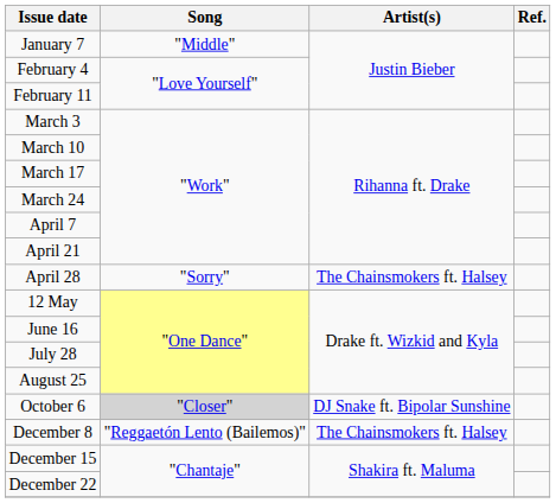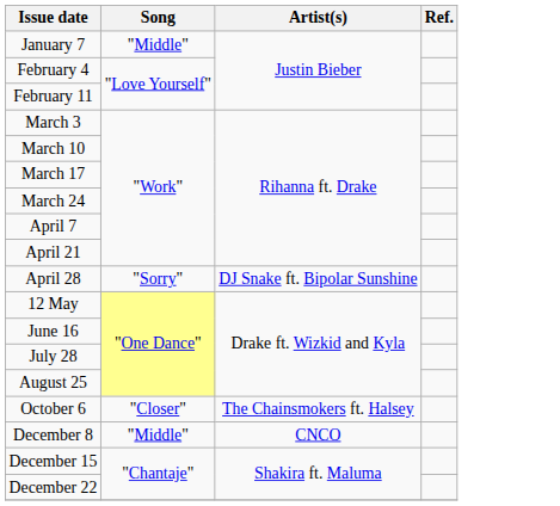 <table class="wikitable" style="text-align: center;">
 <tr>
 <th>Issue date</th>
 <th>Song</th>
 <th>Artist(s)</th>
 <th>Ref.</th>
 </tr>
 <tr>
 <td>January 7</td>
 <td>"<a href='#'>Middle</a>"</td>
 <td rowspan="3"><a href='#'>Justin Bieber</a></td>
 <td></td>
 </tr>
 <tr>
 <td>February 4</td>
 <td rowspan="2">"<a href='#'>Love Yourself</a>"</td>
 <td></td>
 </tr>
 <tr>
 <td>February 11</td>
 <td></td>
 </tr>
 <tr>
 <td>March 3</td>
 <td rowspan="6">"<a href='#'>Work</a>"</td>
 <td rowspan="6"><a href='#'>Rihanna</a> ft. <a href='#'>Drake</a></td>
 <td></td>
 </tr>
 <tr>
 <td>March 10</td>
 <td></td>
 </tr>
 <tr>
 <td>March 17</td>
 <td></td>
 </tr>
 <tr>
 <td>March 24</td>
 <td></td>
 </tr>
 <tr>
 <td>April 7</td>
 <td></td>
 </tr>
 <tr>
 <td>April 21</td>
 <td></td>
 </tr>
 <tr>
 <td>April 28</td>
 <td>"<a href='#'>Sorry</a>"</td>
-<td><a href='#'>The Chainsmokers</a> ft. <a href='#'>Halsey</a></td>
+<td><a href='#'>DJ Snake</a> ft. <a href='#'>Bipolar Sunshine</a></td>
 <td></td>
 </tr>
 <tr>
 <td>12 May</td>
 <td bgcolor=#FFFF90 rowspan="4">"<a href='#'>One Dance</a>"</td>
 <td rowspan="4">Drake ft. <a href='#'>Wizkid</a> and <a href='#'>Kyla</a></td>
 <td></td>
 </tr>
 <tr>
 <td>June 16</td>
 <td></td>
 </tr>
 <tr>
 <td>July 28</td>
 <td></td>
 </tr>
 <tr>
 <td>August 25</td>
 <td></td>
 </tr>
 <tr>
 <td>October 6</td>
-<td style="background: lightgrey;">"<a href='#'>Closer</a>"</td>
-<td><a href='#'>DJ Snake</a> ft. <a href='#'>Bipolar Sunshine</a></td>
+<td>"<a href='#'>Closer</a>"</td>
+<td><a href='#'>The Chainsmokers</a> ft. <a href='#'>Halsey</a></td>
 <td></td>
 </tr>
 <tr>
 <td>December 8</td>
-<td>"<a href='#'>Reggaetón Lento</a> (Bailemos)"</td>
-<td><a href='#'>The Chainsmokers</a> ft. <a href='#'>Halsey</a></td>
+<td>"<a href='#'>Middle</a>"</td>
+<td><a href='#'>CNCO</a></td>
 <td></td>
 </tr>
 <tr>
 <td>December 15</td>
 <td rowspan="2">"<a href='#'>Chantaje</a>"</td>
 <td rowspan="2"><a href='#'>Shakira</a> ft. <a href='#'>Maluma</a></td>
 <td></td>
 </tr>
 <tr>
 <td>December 22</td>
 <td></td>
 </tr>
 <tr>
 </tr>
 </table>
